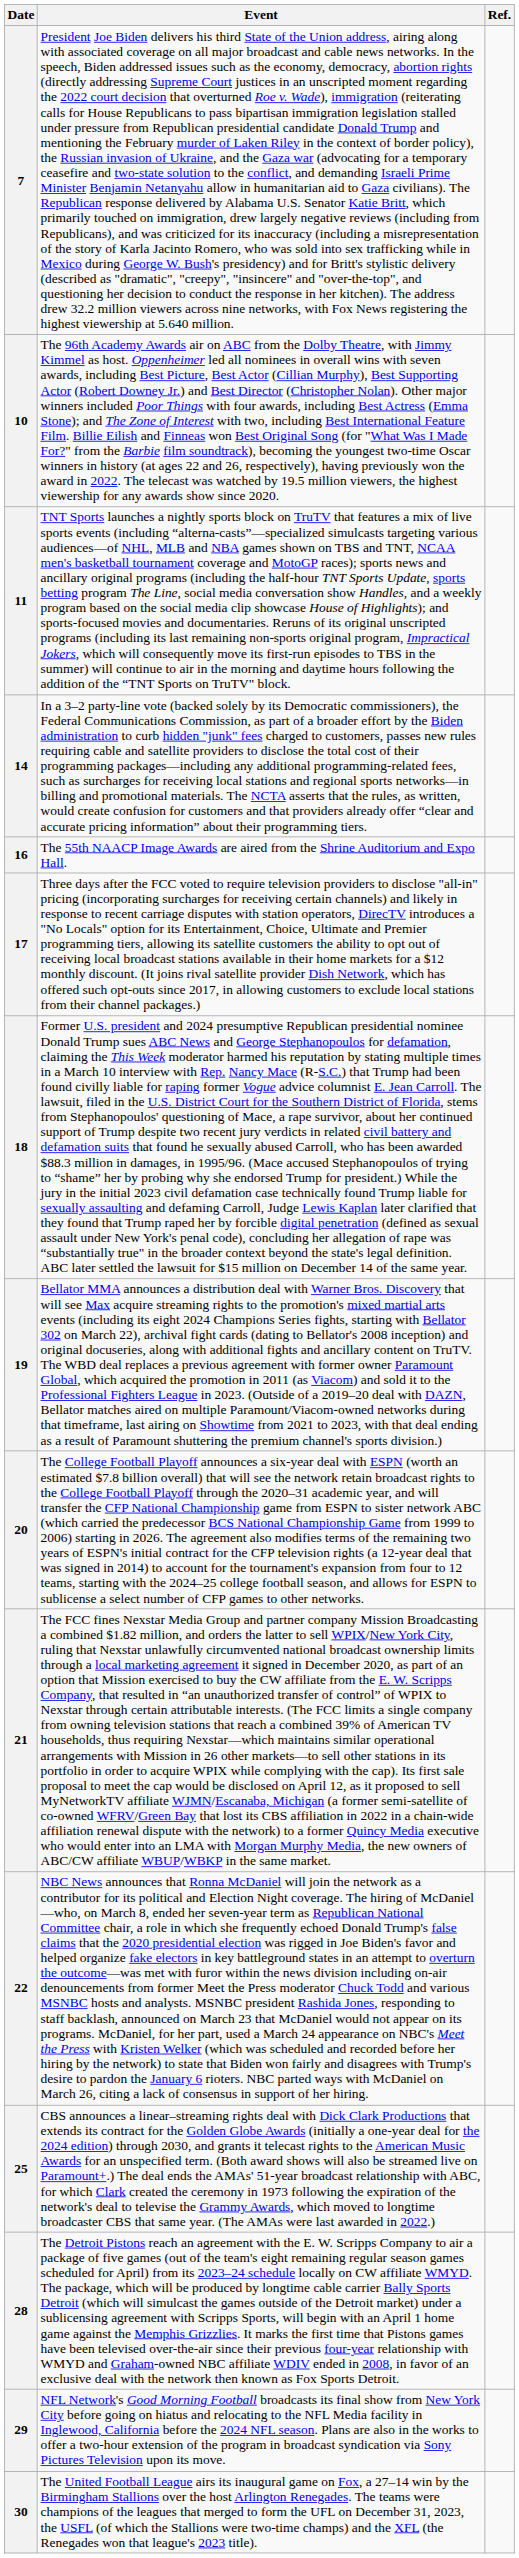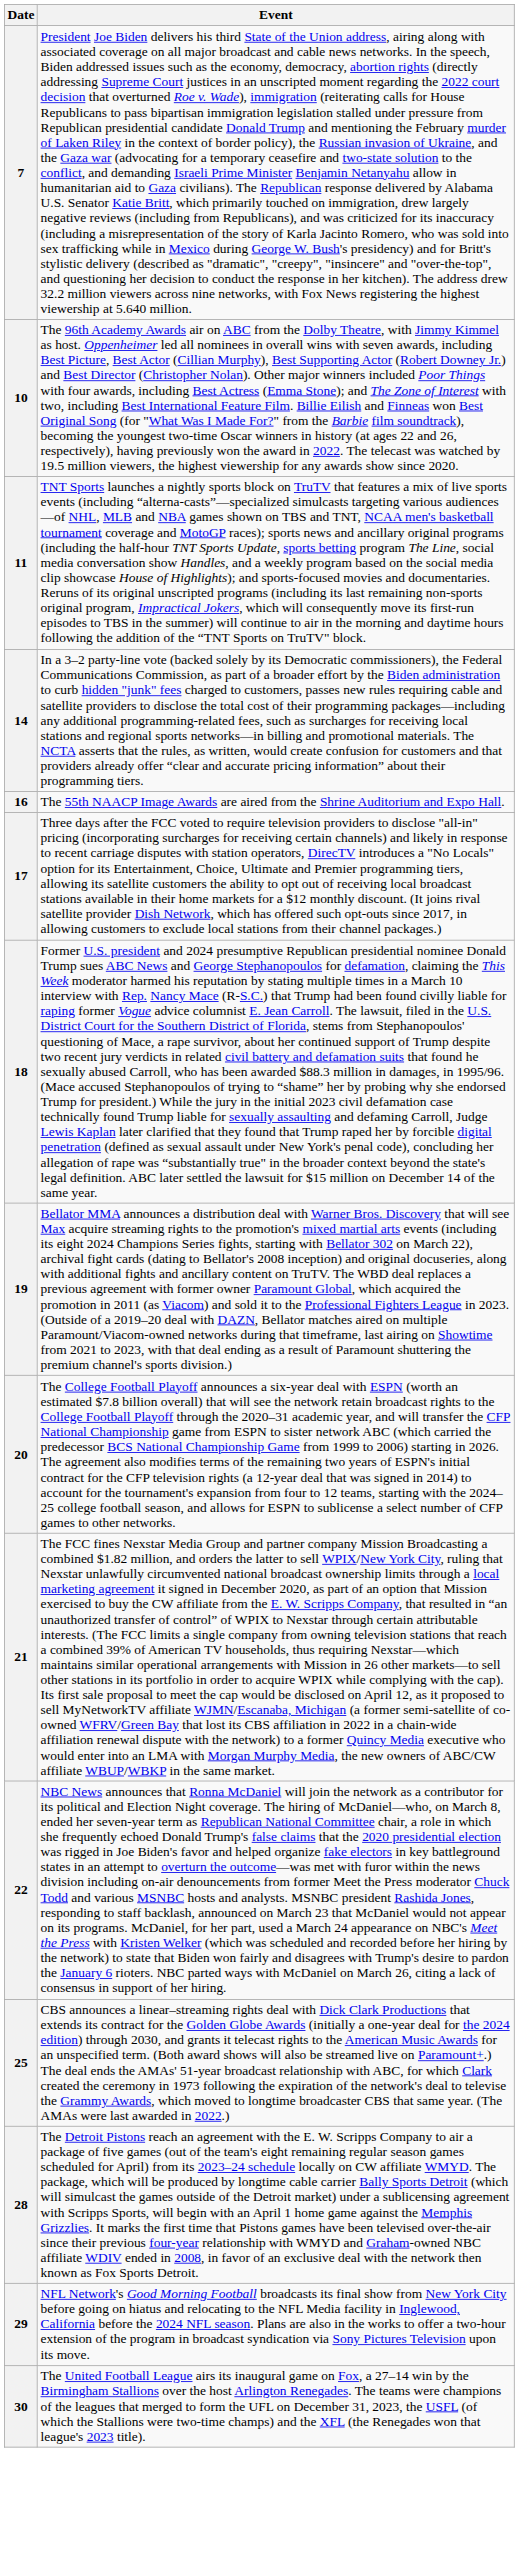 <table class="wikitable sortable">
 <tr>
 <th>Date</th>
 <th>Event</th>
-<th>Ref.</th>
 </tr>
 <tr>
 <th>7</th>
 <td><a href='#'>President</a> <a href='#'>Joe Biden</a> delivers his third <a href='#'>State of the Union address</a>, airing along with associated coverage on all major broadcast and cable news networks. In the speech, Biden addressed issues such as the economy, democracy, <a href='#'>abortion rights</a> (directly addressing <a href='#'>Supreme Court</a> justices in an unscripted moment regarding the <a href='#'>2022 court decision</a> that overturned <em><a href='#'>Roe v. Wade</a></em>), <a href='#'>immigration</a> (reiterating calls for House Republicans to pass bipartisan immigration legislation stalled under pressure from Republican presidential candidate <a href='#'>Donald Trump</a> and mentioning the February <a href='#'>murder of Laken Riley</a> in the context of border policy), the <a href='#'>Russian invasion of Ukraine</a>, and the <a href='#'>Gaza war</a> (advocating for a temporary ceasefire and <a href='#'>two-state solution</a> to the <a href='#'>conflict</a>, and demanding <a href='#'>Israeli Prime Minister</a> <a href='#'>Benjamin Netanyahu</a> allow in humanitarian aid to <a href='#'>Gaza</a> civilians). The <a href='#'>Republican</a> response delivered by Alabama U.S. Senator <a href='#'>Katie Britt</a>, which primarily touched on immigration, drew largely negative reviews (including from Republicans), and was criticized for its inaccuracy (including a misrepresentation of the story of Karla Jacinto Romero, who was sold into sex trafficking while in <a href='#'>Mexico</a> during <a href='#'>George W. Bush</a>'s presidency) and for Britt's stylistic delivery (described as "dramatic", "creepy", "insincere" and "over-the-top", and questioning her decision to conduct the response in her kitchen). The address drew 32.2 million viewers across nine networks, with Fox News registering the highest viewership at 5.640 million.</td>
-<td><br><br><br><br></td>
 </tr>
 <tr>
 <th>10</th>
 <td>The <a href='#'>96th Academy Awards</a> air on <a href='#'>ABC</a> from the <a href='#'>Dolby Theatre</a>, with <a href='#'>Jimmy Kimmel</a> as host. <em><a href='#'>Oppenheimer</a></em> led all nominees in overall wins with seven awards, including <a href='#'>Best Picture</a>, <a href='#'>Best Actor</a> (<a href='#'>Cillian Murphy</a>), <a href='#'>Best Supporting Actor</a> (<a href='#'>Robert Downey Jr.</a>) and <a href='#'>Best Director</a> (<a href='#'>Christopher Nolan</a>). Other major winners included <em><a href='#'>Poor Things</a></em> with four awards, including <a href='#'>Best Actress</a> (<a href='#'>Emma Stone</a>); and <em><a href='#'>The Zone of Interest</a></em> with two, including <a href='#'>Best International Feature Film</a>. <a href='#'>Billie Eilish</a> and <a href='#'>Finneas</a> won <a href='#'>Best Original Song</a> (for "<a href='#'>What Was I Made For?</a>" from the <em><a href='#'>Barbie</a></em> <a href='#'>film soundtrack</a>), becoming the youngest two-time Oscar winners in history (at ages 22 and 26, respectively), having previously won the award in <a href='#'>2022</a>. The telecast was watched by 19.5 million viewers, the highest viewership for any awards show since 2020.</td>
-<td><br><br></td>
 </tr>
 <tr>
 <th>11</th>
 <td><a href='#'>TNT Sports</a> launches a nightly sports block on <a href='#'>TruTV</a> that features a mix of live sports events (including “alterna-casts”—specialized simulcasts targeting various audiences—of <a href='#'>NHL</a>, <a href='#'>MLB</a> and <a href='#'>NBA</a> games shown on TBS and TNT, <a href='#'>NCAA men's basketball tournament</a> coverage and <a href='#'>MotoGP</a> races); sports news and ancillary original programs (including the half-hour <em>TNT Sports Update</em>, <a href='#'>sports betting</a> program <em>The Line</em>, social media conversation show <em>Handles</em>, and a weekly program based on the social media clip showcase <em>House of Highlights</em>); and sports-focused movies and documentaries. Reruns of its original unscripted programs (including its last remaining non-sports original program, <em><a href='#'>Impractical Jokers</a></em>, which will consequently move its first-run episodes to TBS in the summer) will continue to air in the morning and daytime hours following the addition of the “TNT Sports on TruTV" block.</td>
-<td></td>
 </tr>
 <tr>
 <th>14</th>
 <td>In a 3–2 party-line vote (backed solely by its Democratic commissioners), the Federal Communications Commission, as part of a broader effort by the <a href='#'>Biden administration</a> to curb <a href='#'>hidden "junk" fees</a> charged to customers, passes new rules requiring cable and satellite providers to disclose the total cost of their programming packages—including any additional programming-related fees, such as surcharges for receiving local stations and regional sports networks—in billing and promotional materials. The <a href='#'>NCTA</a> asserts that the rules, as written, would create confusion for customers and that providers already offer “clear and accurate pricing information” about their programming tiers.</td>
-<td></td>
 </tr>
 <tr>
 <th>16</th>
 <td>The <a href='#'>55th NAACP Image Awards</a> are aired from the <a href='#'>Shrine Auditorium and Expo Hall</a>.</td>
-<td></td>
 </tr>
 <tr>
 <th>17</th>
 <td>Three days after the FCC voted to require television providers to disclose "all-in" pricing (incorporating surcharges for receiving certain channels) and likely in response to recent carriage disputes with station operators, <a href='#'>DirecTV</a> introduces a "No Locals" option for its Entertainment, Choice, Ultimate and Premier programming tiers, allowing its satellite customers the ability to opt out of receiving local broadcast stations available in their home markets for a $12 monthly discount. (It joins rival satellite provider <a href='#'>Dish Network</a>, which has offered such opt-outs since 2017, in allowing customers to exclude local stations from their channel packages.)</td>
-<td><br></td>
 </tr>
 <tr>
 <th>18</th>
 <td>Former <a href='#'>U.S. president</a> and 2024 presumptive Republican presidential nominee Donald Trump sues <a href='#'>ABC News</a> and <a href='#'>George Stephanopoulos</a> for <a href='#'>defamation</a>, claiming the <em><a href='#'>This Week</a></em> moderator harmed his reputation by stating multiple times in a March 10 interview with <a href='#'>Rep.</a> <a href='#'>Nancy Mace</a> (R-<a href='#'>S.C.</a>) that Trump had been found civilly liable for <a href='#'>raping</a> former <em><a href='#'>Vogue</a></em> advice columnist <a href='#'>E. Jean Carroll</a>. The lawsuit, filed in the <a href='#'>U.S. District Court for the Southern District of Florida</a>, stems from Stephanopoulos' questioning of Mace, a rape survivor, about her continued support of Trump despite two recent jury verdicts in related <a href='#'>civil battery and defamation suits</a> that found he sexually abused Carroll, who has been awarded $88.3 million in damages, in 1995/96. (Mace accused Stephanopoulos of trying to “shame” her by probing why she endorsed Trump for president.) While the jury in the initial 2023 civil defamation case technically found Trump liable for <a href='#'>sexually assaulting</a> and defaming Carroll, Judge <a href='#'>Lewis Kaplan</a> later clarified that they found that Trump raped her by forcible <a href='#'>digital penetration</a> (defined as sexual assault under New York's penal code), concluding her allegation of rape was “substantially true" in the broader context beyond the state's legal definition. ABC later settled the lawsuit for $15 million on December 14 of the same year.</td>
-<td><br></td>
 </tr>
 <tr>
 <th>19</th>
 <td><a href='#'>Bellator MMA</a> announces a distribution deal with <a href='#'>Warner Bros. Discovery</a> that will see <a href='#'>Max</a> acquire streaming rights to the promotion's <a href='#'>mixed martial arts</a> events (including its eight 2024 Champions Series fights, starting with <a href='#'>Bellator 302</a> on March 22), archival fight cards (dating to Bellator's 2008 inception) and original docuseries, along with additional fights and ancillary content on TruTV. The WBD deal replaces a previous agreement with former owner <a href='#'>Paramount Global</a>, which acquired the promotion in 2011 (as <a href='#'>Viacom</a>) and sold it to the <a href='#'>Professional Fighters League</a> in 2023. (Outside of a 2019–20 deal with <a href='#'>DAZN</a>, Bellator matches aired on multiple Paramount/Viacom-owned networks during that timeframe, last airing on <a href='#'>Showtime</a> from 2021 to 2023, with that deal ending as a result of Paramount shuttering the premium channel's sports division.)</td>
-<td><br></td>
 </tr>
 <tr>
 <th>20</th>
 <td>The <a href='#'>College Football Playoff</a> announces a six-year deal with <a href='#'>ESPN</a> (worth an estimated $7.8 billion overall) that will see the network retain broadcast rights to the <a href='#'>College Football Playoff</a> through the 2020–31 academic year, and will transfer the <a href='#'>CFP National Championship</a> game from ESPN to sister network ABC (which carried the predecessor <a href='#'>BCS National Championship Game</a> from 1999 to 2006) starting in 2026. The agreement also modifies terms of the remaining two years of ESPN's initial contract for the CFP television rights (a 12-year deal that was signed in 2014) to account for the tournament's expansion from four to 12 teams, starting with the 2024–25 college football season, and allows for ESPN to sublicense a select number of CFP games to other networks.</td>
-<td></td>
 </tr>
 <tr>
 <th>21</th>
 <td>The FCC fines Nexstar Media Group and partner company Mission Broadcasting a combined $1.82 million, and orders the latter to sell <a href='#'>WPIX</a>/<a href='#'>New York City</a>, ruling that Nexstar unlawfully circumvented national broadcast ownership limits through a <a href='#'>local marketing agreement</a> it signed in December 2020, as part of an option that Mission exercised to buy the CW affiliate from the <a href='#'>E. W. Scripps Company</a>, that resulted in “an unauthorized transfer of control” of WPIX to Nexstar through certain attributable interests. (The FCC limits a single company from owning television stations that reach a combined 39% of American TV households, thus requiring Nexstar—which maintains similar operational arrangements with Mission in 26 other markets—to sell other stations in its portfolio in order to acquire WPIX while complying with the cap). Its first sale proposal to meet the cap would be disclosed on April 12, as it proposed to sell MyNetworkTV affiliate <a href='#'>WJMN</a>/<a href='#'>Escanaba, Michigan</a> (a former semi-satellite of co-owned <a href='#'>WFRV</a>/<a href='#'>Green Bay</a> that lost its CBS affiliation in 2022 in a chain-wide affiliation renewal dispute with the network) to a former <a href='#'>Quincy Media</a> executive who would enter into an LMA with <a href='#'>Morgan Murphy Media</a>, the new owners of ABC/CW affiliate <a href='#'>WBUP</a>/<a href='#'>WBKP</a> in the same market.</td>
-<td><br><br></td>
 </tr>
 <tr>
 <th>22</th>
 <td><a href='#'>NBC News</a> announces that <a href='#'>Ronna McDaniel</a> will join the network as a contributor for its political and Election Night coverage. The hiring of McDaniel—who, on March 8, ended her seven-year term as <a href='#'>Republican National Committee</a> chair, a role in which she frequently echoed Donald Trump's <a href='#'>false claims</a> that the <a href='#'>2020 presidential election</a> was rigged in Joe Biden's favor and helped organize <a href='#'>fake electors</a> in key battleground states in an attempt to <a href='#'>overturn the outcome</a>—was met with furor within the news division including on-air denouncements from former Meet the Press moderator <a href='#'>Chuck Todd</a> and various <a href='#'>MSNBC</a> hosts and analysts. MSNBC president <a href='#'>Rashida Jones</a>, responding to staff backlash, announced on March 23 that McDaniel would not appear on its programs. McDaniel, for her part, used a March 24 appearance on NBC's <em><a href='#'>Meet the Press</a></em> with <a href='#'>Kristen Welker</a> (which was scheduled and recorded before her hiring by the network) to state that Biden won fairly and disagrees with Trump's desire to pardon the <a href='#'>January 6</a> rioters. NBC parted ways with McDaniel on March 26, citing a lack of consensus in support of her hiring.</td>
-<td><br><br></td>
 </tr>
 <tr>
 <th>25</th>
 <td>CBS announces a linear–streaming rights deal with <a href='#'>Dick Clark Productions</a> that extends its contract for the <a href='#'>Golden Globe Awards</a> (initially a one-year deal for <a href='#'>the 2024 edition</a>) through 2030, and grants it telecast rights to the <a href='#'>American Music Awards</a> for an unspecified term. (Both award shows will also be streamed live on <a href='#'>Paramount+</a>.) The deal ends the AMAs' 51-year broadcast relationship with ABC, for which <a href='#'>Clark</a> created the ceremony in 1973 following the expiration of the network's deal to televise the <a href='#'>Grammy Awards</a>, which moved to longtime broadcaster CBS that same year. (The AMAs were last awarded in <a href='#'>2022</a>.)</td>
-<td></td>
 </tr>
 <tr>
 <th>28</th>
 <td>The <a href='#'>Detroit Pistons</a> reach an agreement with the E. W. Scripps Company to air a package of five games (out of the team's eight remaining regular season games scheduled for April) from its <a href='#'>2023–24 schedule</a> locally on CW affiliate <a href='#'>WMYD</a>. The package, which will be produced by longtime cable carrier <a href='#'>Bally Sports Detroit</a> (which will simulcast the games outside of the Detroit market) under a sublicensing agreement with Scripps Sports, will begin with an April 1 home game against the <a href='#'>Memphis Grizzlies</a>. It marks the first time that Pistons games have been televised over-the-air since their previous <a href='#'>four-year</a> relationship with WMYD and <a href='#'>Graham</a>-owned NBC affiliate <a href='#'>WDIV</a> ended in <a href='#'>2008</a>, in favor of an exclusive deal with the network then known as Fox Sports Detroit.</td>
-<td><br></td>
 </tr>
 <tr>
 <th>29</th>
 <td><a href='#'>NFL Network</a>'s <em><a href='#'>Good Morning Football</a></em> broadcasts its final show from <a href='#'>New York City</a> before going on hiatus and relocating to the NFL Media facility in <a href='#'>Inglewood, California</a> before the <a href='#'>2024 NFL season</a>. Plans are also in the works to offer a two-hour extension of the program in broadcast syndication via <a href='#'>Sony Pictures Television</a> upon its move.</td>
-<td></td>
 </tr>
 <tr>
 <th>30</th>
 <td>The <a href='#'>United Football League</a> airs its inaugural game on <a href='#'>Fox</a>, a 27–14 win by the <a href='#'>Birmingham Stallions</a> over the host <a href='#'>Arlington Renegades</a>. The teams were champions of the leagues that merged to form the UFL on December 31, 2023, the <a href='#'>USFL</a> (of which the Stallions were two-time champs) and the <a href='#'>XFL</a> (the Renegades won that league's <a href='#'>2023</a> title).</td>
-<td></td>
 </tr>
 </table>
